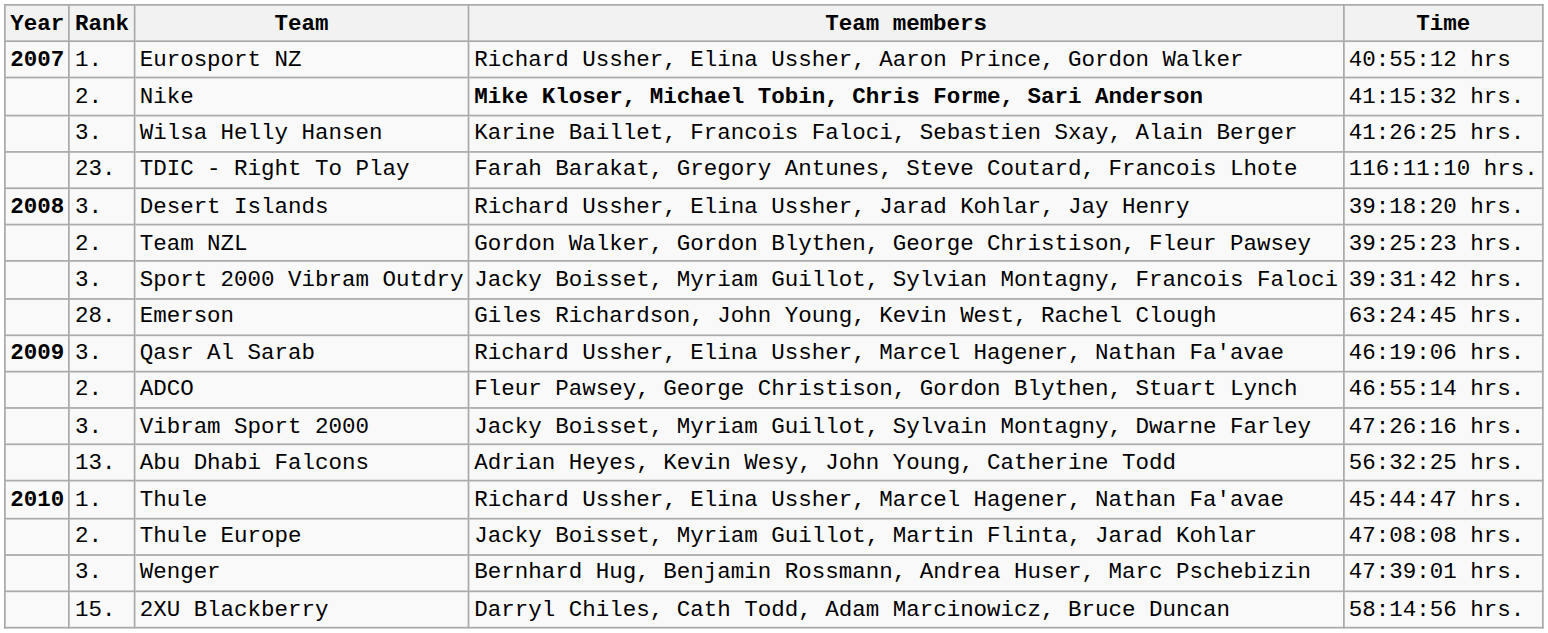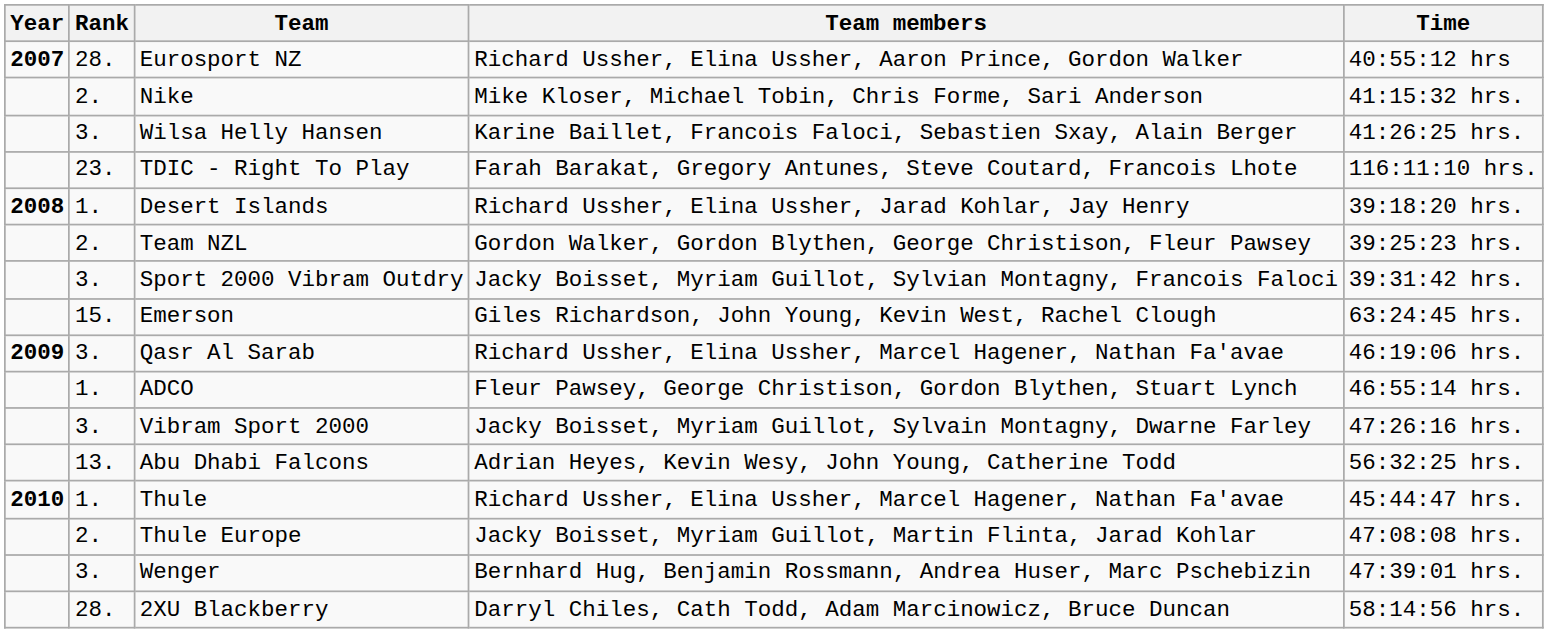 <table class="wikitable">
 <tr>
 <th>Year</th>
 <th>Rank</th>
 <th>Team</th>
 <th>Team members</th>
 <th>Time</th>
 </tr>
 <tr>
 <td><strong>2007</strong></td>
-<td>1.</td>
+<td>28.</td>
 <td> Eurosport NZ</td>
 <td>Richard Ussher, Elina Ussher, Aaron Prince, Gordon Walker</td>
 <td>40:55:12 hrs</td>
 </tr>
 <tr>
 <td></td>
 <td>2.</td>
 <td> Nike</td>
-<td><strong>Mike Kloser, Michael Tobin, Chris Forme, Sari Anderson</strong></td>
+<td>Mike Kloser, Michael Tobin, Chris Forme, Sari Anderson</td>
 <td>41:15:32 hrs.</td>
 </tr>
 <tr>
 <td></td>
 <td>3.</td>
 <td> Wilsa Helly Hansen</td>
 <td>Karine Baillet, Francois Faloci, Sebastien Sxay, Alain Berger</td>
 <td>41:26:25 hrs.</td>
 </tr>
 <tr>
 <td></td>
 <td>23.</td>
 <td> TDIC - Right To Play</td>
 <td>Farah Barakat, Gregory Antunes, Steve Coutard, Francois Lhote</td>
 <td>116:11:10 hrs.</td>
 </tr>
 <tr>
 <td><strong>2008</strong></td>
-<td>3.</td>
+<td>1.</td>
 <td> Desert Islands</td>
 <td>Richard Ussher, Elina Ussher, Jarad Kohlar, Jay Henry</td>
 <td>39:18:20 hrs.</td>
 </tr>
 <tr>
 <td></td>
 <td>2.</td>
 <td> Team NZL</td>
 <td>Gordon Walker, Gordon Blythen, George Christison, Fleur Pawsey</td>
 <td>39:25:23 hrs.</td>
 </tr>
 <tr>
 <td></td>
 <td>3.</td>
 <td> Sport 2000 Vibram Outdry</td>
 <td>Jacky Boisset, Myriam Guillot, Sylvian Montagny, Francois Faloci</td>
 <td>39:31:42 hrs.</td>
 </tr>
 <tr>
 <td></td>
-<td>28.</td>
+<td>15.</td>
 <td> Emerson</td>
 <td>Giles Richardson, John Young, Kevin West, Rachel Clough</td>
 <td>63:24:45 hrs.</td>
 </tr>
 <tr>
 <td><strong>2009</strong></td>
 <td>3.</td>
 <td> Qasr Al Sarab</td>
 <td>Richard Ussher, Elina Ussher, Marcel Hagener, Nathan Fa'avae</td>
 <td>46:19:06 hrs.</td>
 </tr>
 <tr>
 <td></td>
-<td>2.</td>
+<td>1.</td>
 <td> ADCO</td>
 <td>Fleur Pawsey, George Christison, Gordon Blythen, Stuart Lynch</td>
 <td>46:55:14 hrs.</td>
 </tr>
 <tr>
 <td></td>
 <td>3.</td>
 <td> Vibram Sport 2000</td>
 <td>Jacky Boisset, Myriam Guillot, Sylvain Montagny, Dwarne Farley</td>
 <td>47:26:16 hrs.</td>
 </tr>
 <tr>
 <td></td>
 <td>13.</td>
 <td> Abu Dhabi Falcons</td>
 <td>Adrian Heyes, Kevin Wesy, John Young, Catherine Todd</td>
 <td>56:32:25 hrs.</td>
 </tr>
 <tr>
 <td><strong>2010</strong></td>
 <td>1.</td>
 <td> Thule</td>
 <td>Richard Ussher, Elina Ussher, Marcel Hagener, Nathan Fa'avae</td>
 <td>45:44:47 hrs.</td>
 </tr>
 <tr>
 <td></td>
 <td>2.</td>
 <td> Thule Europe</td>
 <td>Jacky Boisset, Myriam Guillot, Martin Flinta, Jarad Kohlar</td>
 <td>47:08:08 hrs.</td>
 </tr>
 <tr>
 <td></td>
 <td>3.</td>
 <td> Wenger</td>
 <td>Bernhard Hug, Benjamin Rossmann, Andrea Huser, Marc Pschebizin</td>
 <td>47:39:01 hrs.</td>
 </tr>
 <tr>
 <td></td>
-<td>15.</td>
+<td>28.</td>
 <td> 2XU Blackberry</td>
 <td>Darryl Chiles, Cath Todd, Adam Marcinowicz, Bruce Duncan</td>
 <td>58:14:56 hrs.</td>
 </tr>
 </table>
